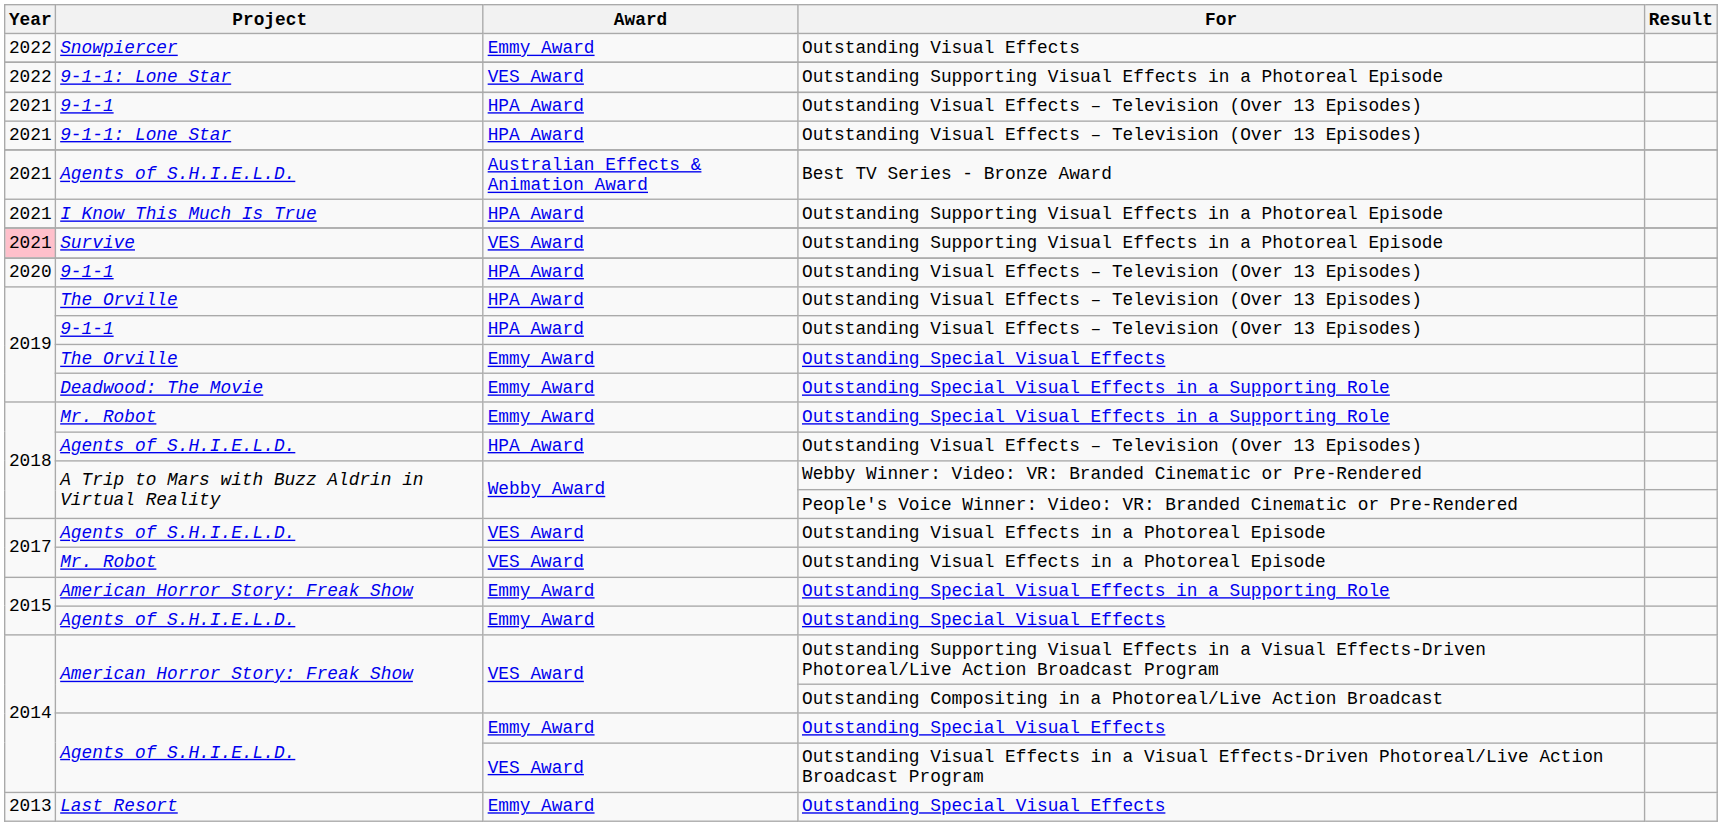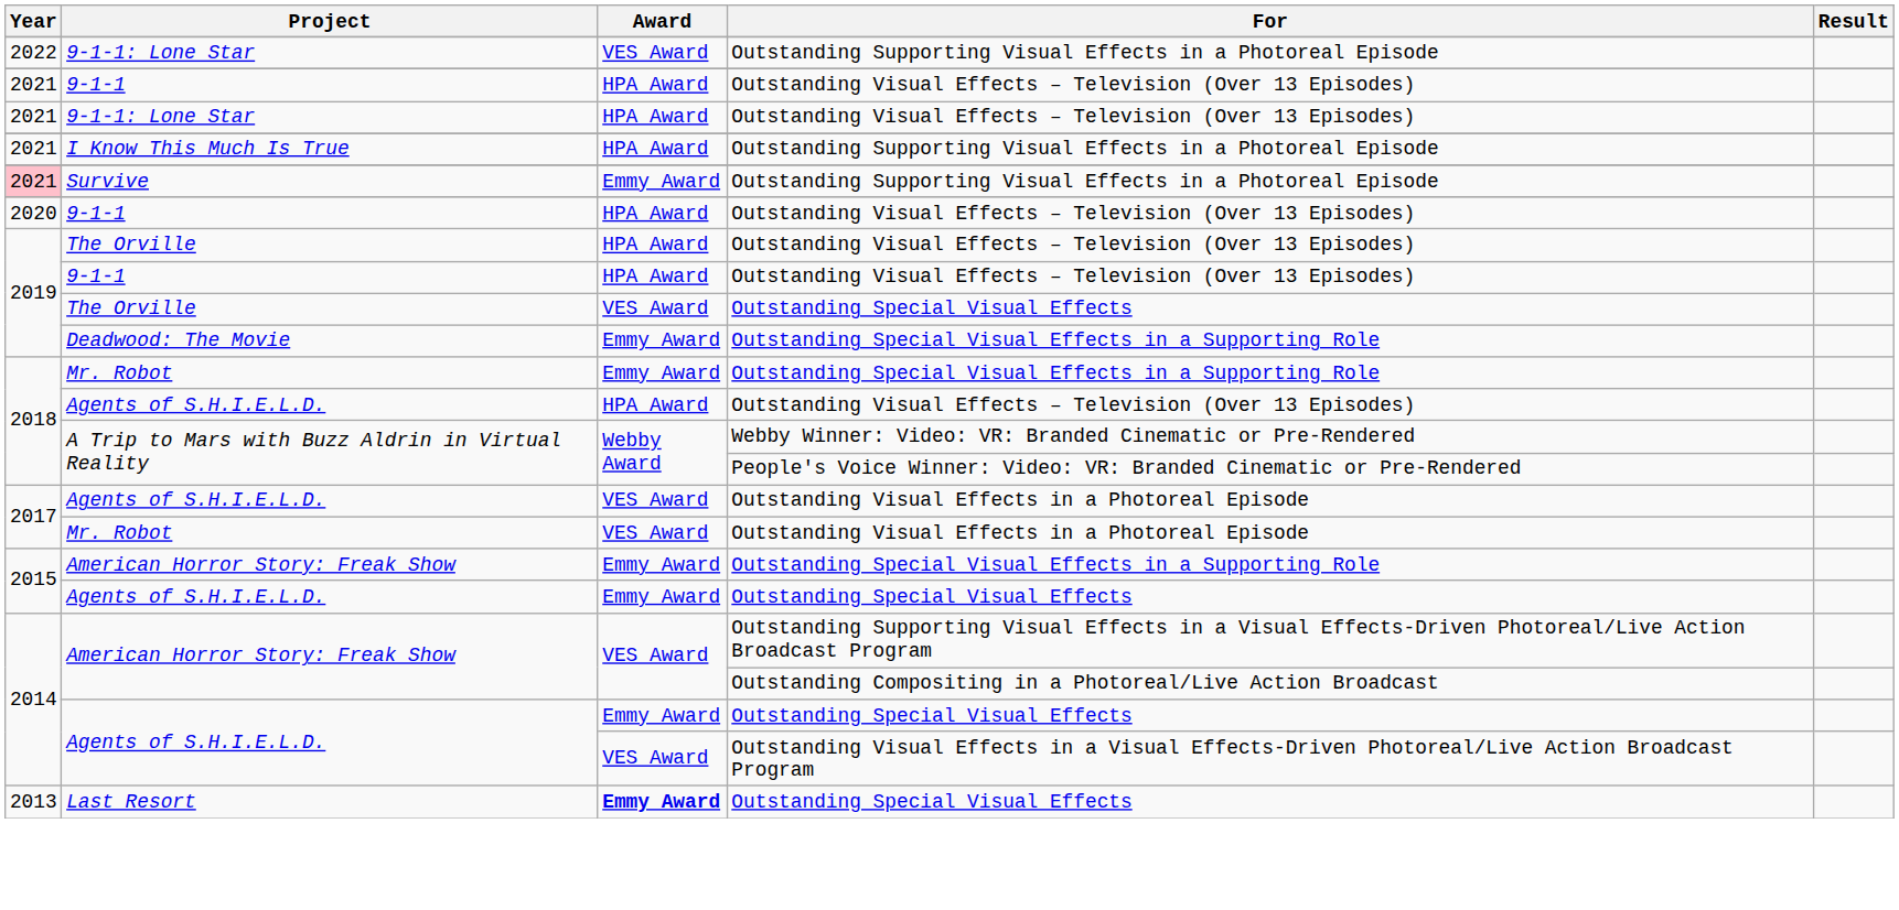 <table class="wikitable">
 <tr>
 <th>Year</th>
 <th>Project</th>
 <th>Award</th>
 <th>For</th>
 <th>Result</th>
-</tr>
-<tr>
-<td>2022</td>
-<td><em><a href='#'>Snowpiercer</a></em></td>
-<td><a href='#'>Emmy Award</a></td>
-<td>Outstanding Visual Effects</td>
-<td></td>
 </tr>
 <tr>
 </tr>
 <tr>
 </tr>
 <tr>
 <td>2022</td>
 <td><em><a href='#'>9-1-1: Lone Star</a></em></td>
 <td><a href='#'>VES Award</a></td>
 <td>Outstanding Supporting Visual Effects in a Photoreal Episode</td>
 <td></td>
 </tr>
 <tr>
 </tr>
 <tr>
 <td>2021</td>
 <td><em><a href='#'>9-1-1</a></em></td>
 <td><a href='#'>HPA Award</a></td>
 <td>Outstanding Visual Effects – Television (Over 13 Episodes)</td>
 <td></td>
 </tr>
 <tr>
 <td>2021</td>
 <td><em><a href='#'>9-1-1: Lone Star</a></em></td>
 <td><a href='#'>HPA Award</a></td>
 <td>Outstanding Visual Effects – Television (Over 13 Episodes)</td>
 <td></td>
 </tr>
 <tr>
 </tr>
 <tr>
 <td>2021</td>
-<td><em><a href='#'>Agents of S.H.I.E.L.D.</a></em></td>
-<td><a href='#'>Australian Effects & Animation Award</a></td>
-<td>Best TV Series - Bronze Award</td>
-<td></td>
-</tr>
-<tr>
-<td>2021</td>
 <td><em><a href='#'>I Know This Much Is True</a></em></td>
 <td><a href='#'>HPA Award</a></td>
 <td>Outstanding Supporting Visual Effects in a Photoreal Episode</td>
 <td></td>
 </tr>
 <tr>
 </tr>
 <tr>
 <td style="background: pink;">2021</td>
 <td><em><a href='#'>Survive</a></em></td>
-<td><a href='#'>VES Award</a></td>
+<td><a href='#'>Emmy Award</a></td>
 <td>Outstanding Supporting Visual Effects in a Photoreal Episode</td>
 <td></td>
 </tr>
 <tr>
 </tr>
 <tr>
 <td>2020</td>
 <td><em><a href='#'>9-1-1</a></em></td>
 <td><a href='#'>HPA Award</a></td>
 <td>Outstanding Visual Effects – Television (Over 13 Episodes)</td>
 <td></td>
 </tr>
 <tr>
 <td rowspan="4">2019</td>
 <td rowspan="1"><em><a href='#'>The Orville</a></em></td>
 <td><a href='#'>HPA Award</a></td>
 <td>Outstanding Visual Effects – Television (Over 13 Episodes)</td>
 <td></td>
 </tr>
 <tr>
 <td rowspan="1"><em><a href='#'>9-1-1</a></em></td>
 <td><a href='#'>HPA Award</a></td>
 <td>Outstanding Visual Effects – Television (Over 13 Episodes)</td>
 <td></td>
 </tr>
 <tr>
 <td rowspan="1"><em><a href='#'>The Orville</a></em></td>
-<td><a href='#'>Emmy Award</a></td>
+<td><a href='#'>VES Award</a></td>
 <td><a href='#'>Outstanding Special Visual Effects</a></td>
 <td></td>
 </tr>
 <tr>
 <td rowspan="1"><em><a href='#'>Deadwood: The Movie</a></em></td>
 <td><a href='#'>Emmy Award</a></td>
 <td><a href='#'>Outstanding Special Visual Effects in a Supporting Role</a></td>
 <td></td>
 </tr>
 <tr>
 <td rowspan="4">2018</td>
 <td rowspan="1"><em><a href='#'>Mr. Robot</a></em></td>
 <td><a href='#'>Emmy Award</a></td>
 <td><a href='#'>Outstanding Special Visual Effects in a Supporting Role</a></td>
 <td></td>
 </tr>
 <tr>
 <td rowspan="1"><em><a href='#'>Agents of S.H.I.E.L.D.</a></em></td>
 <td><a href='#'>HPA Award</a></td>
 <td>Outstanding Visual Effects – Television (Over 13 Episodes)</td>
 <td></td>
 </tr>
 <tr>
 <td rowspan="2"><em>A Trip to Mars with Buzz Aldrin in Virtual Reality</em></td>
 <td rowspan="2"><a href='#'>Webby Award</a></td>
 <td>Webby Winner: Video: VR: Branded Cinematic or Pre-Rendered</td>
 <td></td>
 </tr>
 <tr>
 <td>People's Voice Winner: Video: VR: Branded Cinematic or Pre-Rendered</td>
 <td></td>
 </tr>
 <tr>
 <td rowspan="2">2017</td>
 <td rowspan="1"><em><a href='#'>Agents of S.H.I.E.L.D.</a></em></td>
 <td><a href='#'>VES Award</a></td>
 <td>Outstanding Visual Effects in a Photoreal Episode</td>
 <td></td>
 </tr>
 <tr>
 <td rowspan="1"><em><a href='#'>Mr. Robot</a></em></td>
 <td><a href='#'>VES Award</a></td>
 <td>Outstanding Visual Effects in a Photoreal Episode</td>
 <td></td>
 </tr>
 <tr>
 <td rowspan="2">2015</td>
 <td rowspan="1"><em><a href='#'>American Horror Story: Freak Show</a></em></td>
 <td><a href='#'>Emmy Award</a></td>
 <td><a href='#'>Outstanding Special Visual Effects in a Supporting Role</a></td>
 <td></td>
 </tr>
 <tr>
 <td rowspan="1"><em><a href='#'>Agents of S.H.I.E.L.D.</a></em></td>
 <td><a href='#'>Emmy Award</a></td>
 <td><a href='#'>Outstanding Special Visual Effects</a></td>
 <td></td>
 </tr>
 <tr>
 <td rowspan="4">2014</td>
 <td rowspan="2"><em><a href='#'>American Horror Story: Freak Show</a></em></td>
 <td rowspan="2"><a href='#'>VES Award</a></td>
 <td>Outstanding Supporting Visual Effects in a Visual Effects-Driven Photoreal/Live Action Broadcast Program</td>
 <td></td>
 </tr>
 <tr>
 <td>Outstanding Compositing in a Photoreal/Live Action Broadcast</td>
 <td></td>
 </tr>
 <tr>
 <td rowspan="2"><em><a href='#'>Agents of S.H.I.E.L.D.</a></em></td>
 <td><a href='#'>Emmy Award</a></td>
 <td><a href='#'>Outstanding Special Visual Effects</a></td>
 <td></td>
 </tr>
 <tr>
 <td><a href='#'>VES Award</a></td>
 <td>Outstanding Visual Effects in a Visual Effects-Driven Photoreal/Live Action Broadcast Program</td>
 <td></td>
 </tr>
 <tr>
 <td>2013</td>
 <td><em><a href='#'>Last Resort</a></em></td>
-<td><a href='#'>Emmy Award</a></td>
+<td><strong><a href='#'>Emmy Award</a></strong></td>
 <td><a href='#'>Outstanding Special Visual Effects</a></td>
 <td></td>
 </tr>
 </table>
